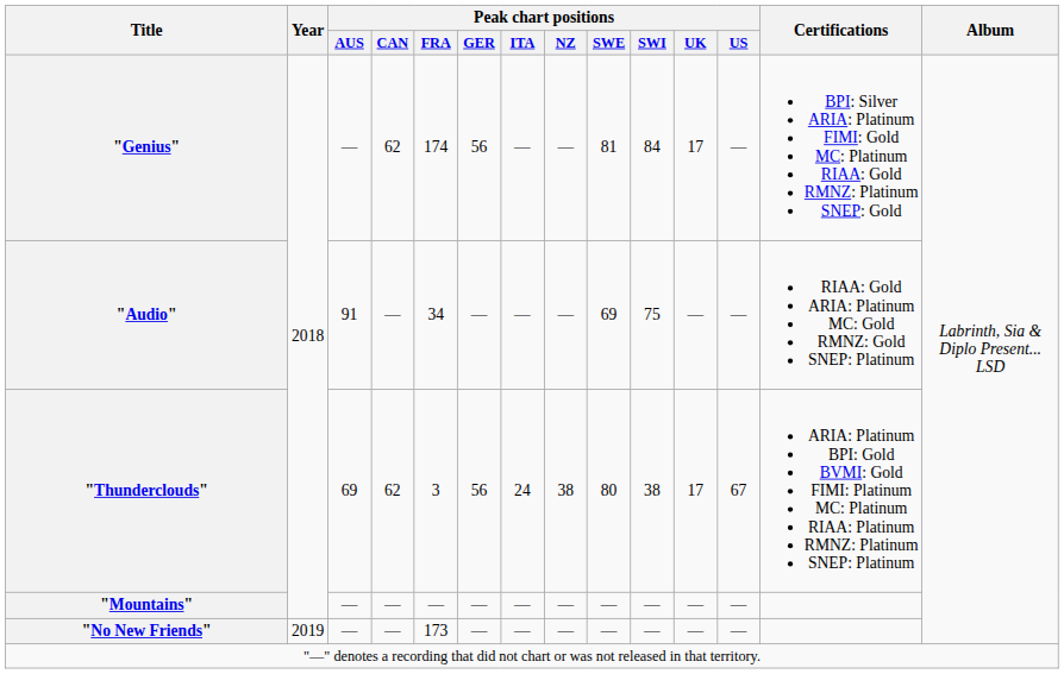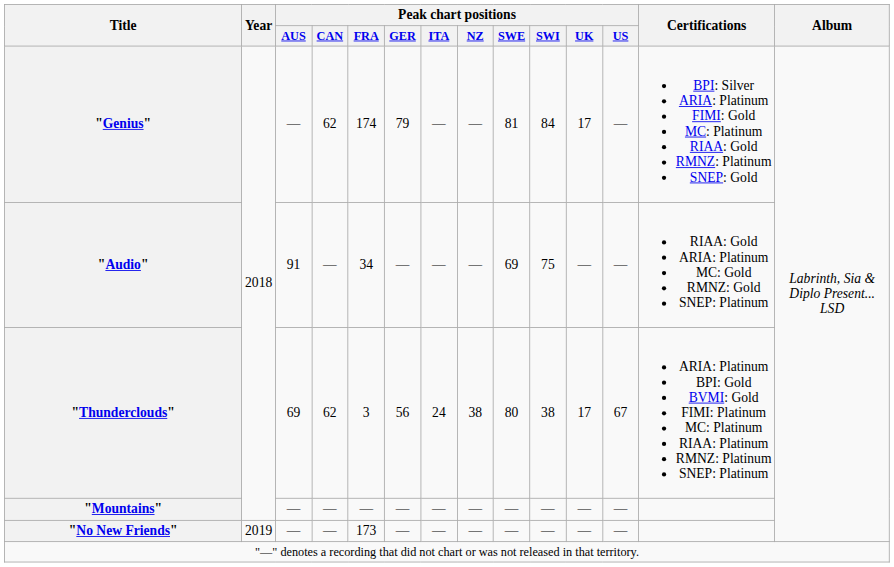 <table class="wikitable plainrowheaders" style="text-align:center;" border="1">
 <tr>
 <th scope="col" rowspan="2" style="width:17em;">Title</th>
 <th scope="col" rowspan="2" style="width:1em;">Year</th>
 <th scope="col" colspan="10">Peak chart positions</th>
 <th scope="col" rowspan="2">Certifications</th>
 <th scope="col" rowspan="2" style="width:8em;">Album</th>
 </tr>
 <tr>
 <th scope="col" style="width:2.5em;font-size:90%;"><a href='#'>AUS</a><br></th>
 <th scope="col" style="width:2.5em;font-size:90%;"><a href='#'>CAN</a><br></th>
 <th scope="col" style="width:2.5em;font-size:90%;"><a href='#'>FRA</a><br></th>
 <th scope="col" style="width:2.5em;font-size:90%;"><a href='#'>GER</a><br></th>
 <th scope="col" style="width:2.5em;font-size:90%;"><a href='#'>ITA</a><br></th>
 <th scope="col" style="width:2.5em;font-size:90%;"><a href='#'>NZ</a><br></th>
 <th scope="col" style="width:2.5em;font-size:90%;"><a href='#'>SWE</a><br></th>
 <th scope="col" style="width:2.5em;font-size:90%;"><a href='#'>SWI</a><br></th>
 <th scope="col" style="width:2.5em;font-size:90%;"><a href='#'>UK</a><br></th>
 <th scope="col" style="width:2.5em;font-size:90%;"><a href='#'>US</a><br></th>
 </tr>
 <tr>
 <th scope="row">"<a href='#'>Genius</a>"</th>
 <td rowspan="4">2018</td>
 <td>—</td>
 <td>62</td>
 <td>174</td>
-<td>56</td>
+<td>79</td>
 <td>—</td>
 <td>—</td>
 <td>81</td>
 <td>84</td>
 <td>17</td>
 <td>—</td>
 <td><br><ul><li><a href='#'>BPI</a>: Silver</li><li><a href='#'>ARIA</a>: Platinum</li><li><a href='#'>FIMI</a>: Gold</li><li><a href='#'>MC</a>: Platinum</li><li><a href='#'>RIAA</a>: Gold</li><li><a href='#'>RMNZ</a>: Platinum</li><li><a href='#'>SNEP</a>: Gold</li></ul></td>
 <td rowspan="5"><em>Labrinth, Sia & Diplo Present... LSD</em></td>
 </tr>
 <tr>
 <th scope="row">"<a href='#'>Audio</a>"</th>
 <td>91</td>
 <td>—</td>
 <td>34</td>
 <td>—</td>
 <td>—</td>
 <td>—</td>
 <td>69</td>
 <td>75</td>
 <td>—</td>
 <td>—</td>
 <td><br><ul><li>RIAA: Gold</li><li>ARIA: Platinum</li><li>MC: Gold</li><li>RMNZ: Gold</li><li>SNEP: Platinum</li></ul></td>
 </tr>
 <tr>
 <th scope="row">"<a href='#'>Thunderclouds</a>"</th>
 <td>69</td>
 <td>62</td>
 <td>3</td>
 <td>56</td>
 <td>24</td>
 <td>38</td>
 <td>80</td>
 <td>38</td>
 <td>17</td>
 <td>67</td>
 <td><br><ul><li>ARIA: Platinum</li><li>BPI: Gold</li><li><a href='#'>BVMI</a>: Gold</li><li>FIMI: Platinum</li><li>MC: Platinum</li><li>RIAA: Platinum</li><li>RMNZ: Platinum</li><li>SNEP: Platinum</li></ul></td>
 </tr>
 <tr>
 <th scope="row">"<a href='#'>Mountains</a>"</th>
 <td>—</td>
 <td>—</td>
 <td>—</td>
 <td>—</td>
 <td>—</td>
 <td>—</td>
 <td>—</td>
 <td>—</td>
 <td>—</td>
 <td>—</td>
 <td></td>
 </tr>
 <tr>
 <th scope="row">"<a href='#'>No New Friends</a>"</th>
 <td>2019</td>
 <td>—</td>
 <td>—</td>
 <td>173</td>
 <td>—</td>
 <td>—</td>
 <td>—</td>
 <td>—</td>
 <td>—</td>
 <td>—</td>
 <td>—</td>
 <td></td>
 </tr>
 <tr>
 <td colspan="14" style="font-size:90%">"—" denotes a recording that did not chart or was not released in that territory.</td>
 </tr>
 </table>
